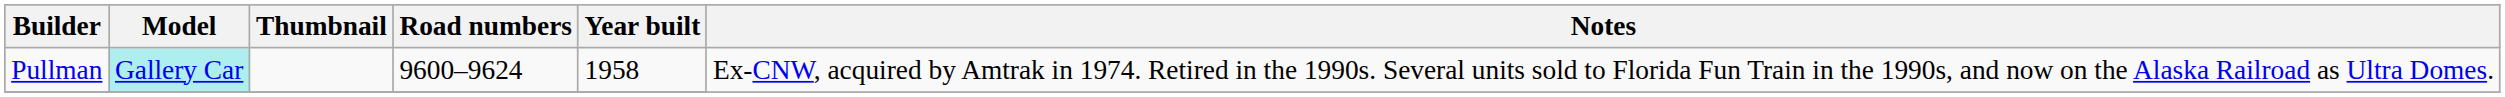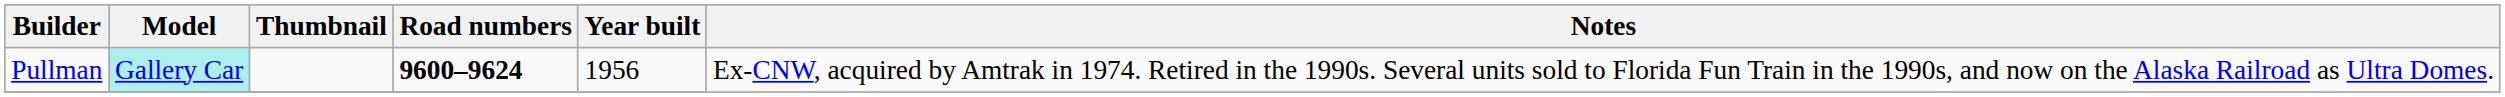 <table class="wikitable sticky-header">
 <tr>
 <th>Builder</th>
 <th>Model</th>
 <th>Thumbnail</th>
 <th>Road numbers</th>
 <th>Year built</th>
 <th>Notes</th>
 </tr>
 <tr>
 <td><a href='#'>Pullman</a></td>
 <td style="background: paleturquoise;"><a href='#'>Gallery Car</a></td>
 <td></td>
-<td>9600–9624</td>
-<td>1958</td>
+<td><strong>9600–9624</strong></td>
+<td>1956</td>
 <td rowspan="14">Ex-<a href='#'>CNW</a>, acquired by Amtrak in 1974. Retired in the 1990s. Several units sold to Florida Fun Train in the 1990s, and now on the <a href='#'>Alaska Railroad</a> as <a href='#'>Ultra Domes</a>.</td>
 </tr>
 <tr>
 </tr>
 </table>
